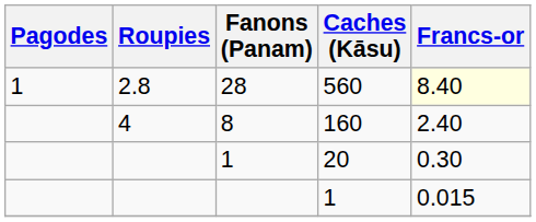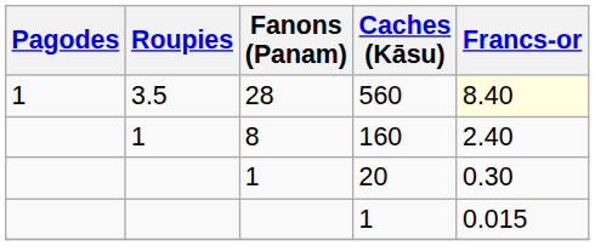 <table class="wikitable">
 <tr>
 <th><a href='#'>Pagodes</a></th>
 <th><a href='#'>Roupies</a></th>
 <th>Fanons<br>(Panam)</th>
 <th><a href='#'>Caches</a><br>(Kāsu)</th>
 <th><a href='#'>Francs-or</a></th>
 </tr>
 <tr>
 <td>1</td>
-<td>2.8</td>
+<td>3.5</td>
 <td>28</td>
 <td>560</td>
 <td style="background: lightyellow;">8.40</td>
 </tr>
 <tr>
 <td></td>
-<td>4</td>
+<td>1</td>
 <td>8</td>
 <td>160</td>
 <td>2.40</td>
 </tr>
 <tr>
 <td></td>
 <td></td>
 <td>1</td>
 <td>20</td>
 <td>0.30</td>
 </tr>
 <tr>
 <td></td>
 <td></td>
 <td></td>
 <td>1</td>
 <td>0.015</td>
 </tr>
 <tr>
 </tr>
 </table>
